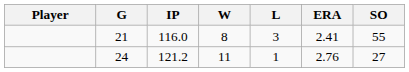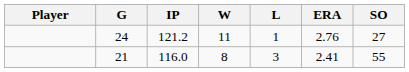 <table class="wikitable sortable">
 <tr>
 <th bgcolor="#DDDDFF" width="16%">Player</th>
 <th bgcolor="#DDDDFF" width="9%">G</th>
 <th bgcolor="#DDDDFF" width="9%">IP</th>
 <th bgcolor="#DDDDFF" width="9%">W</th>
 <th bgcolor="#DDDDFF" width="9%">L</th>
 <th bgcolor="#DDDDFF" width="9%">ERA</th>
 <th bgcolor="#DDDDFF" width="9%">SO</th>
 </tr>
 <tr align="center">
 <td></td>
+<td>24</td>
+<td>121.2</td>
+<td>11</td>
+<td>1</td>
+<td>2.76</td>
+<td>27</td>
+</tr>
+<tr align="center">
+<td></td>
 <td>21</td>
 <td>116.0</td>
 <td>8</td>
 <td>3</td>
 <td>2.41</td>
 <td>55</td>
 </tr>
-<tr align="center">
-<td></td>
-<td>24</td>
-<td>121.2</td>
-<td>11</td>
-<td>1</td>
-<td>2.76</td>
-<td>27</td>
-</tr>
 </table>
